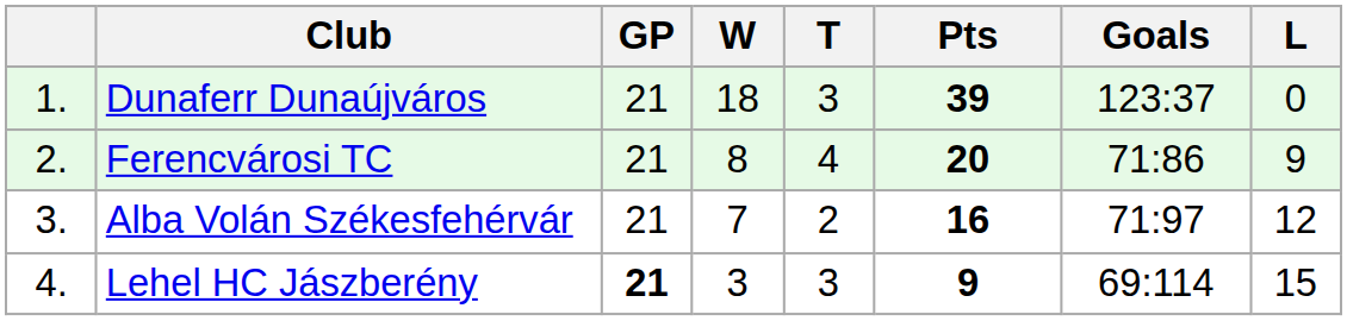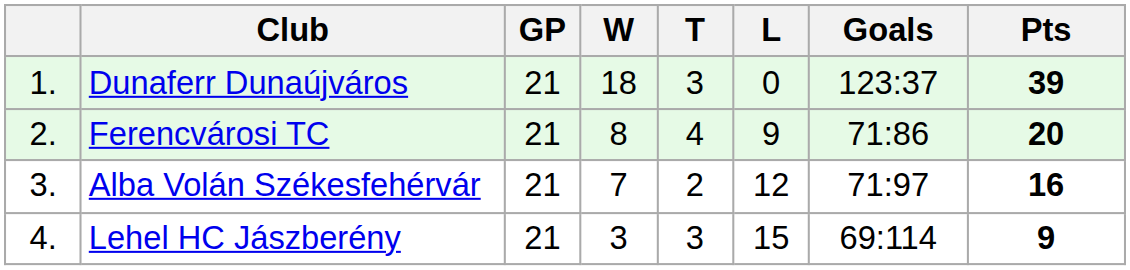 <table class="wikitable">
 <tr>
 <th width="30"></th>
 <th width="200">Club</th>
 <th width="30">GP</th>
 <th width="30">W</th>
 <th width="30">T</th>
+<th width="30">L</th>
+<th width="70">Goals</th>
 <th width="70">Pts</th>
-<th width="70">Goals</th>
-<th width="30">L</th>
 </tr>
 <tr bgcolor="#e6fae6" align="center">
 <td>1.</td>
 <td align="left"><a href='#'>Dunaferr Dunaújváros</a></td>
 <td>21</td>
 <td>18</td>
 <td>3</td>
+<td>0</td>
+<td>123:37</td>
 <td><strong>39</strong></td>
-<td>123:37</td>
-<td>0</td>
 </tr>
 <tr bgcolor="#e6fae6" align="center">
 <td>2.</td>
 <td align="left"><a href='#'>Ferencvárosi TC</a></td>
 <td>21</td>
 <td>8</td>
 <td>4</td>
+<td>9</td>
+<td>71:86</td>
 <td><strong>20</strong></td>
-<td>71:86</td>
-<td>9</td>
 </tr>
 <tr bgcolor="#FFFFFF" align="center">
 <td>3.</td>
 <td align="left"><a href='#'>Alba Volán Székesfehérvár</a></td>
 <td>21</td>
 <td>7</td>
 <td>2</td>
+<td>12</td>
+<td>71:97</td>
 <td><strong>16</strong></td>
-<td>71:97</td>
-<td>12</td>
 </tr>
 <tr bgcolor="#FFFFFF" align="center">
 <td>4.</td>
 <td align="left"><a href='#'>Lehel HC Jászberény</a></td>
-<td><strong>21</strong></td>
+<td>21</td>
 <td>3</td>
 <td>3</td>
+<td>15</td>
+<td>69:114</td>
 <td><strong>9</strong></td>
-<td>69:114</td>
-<td>15</td>
 </tr>
 </table>
